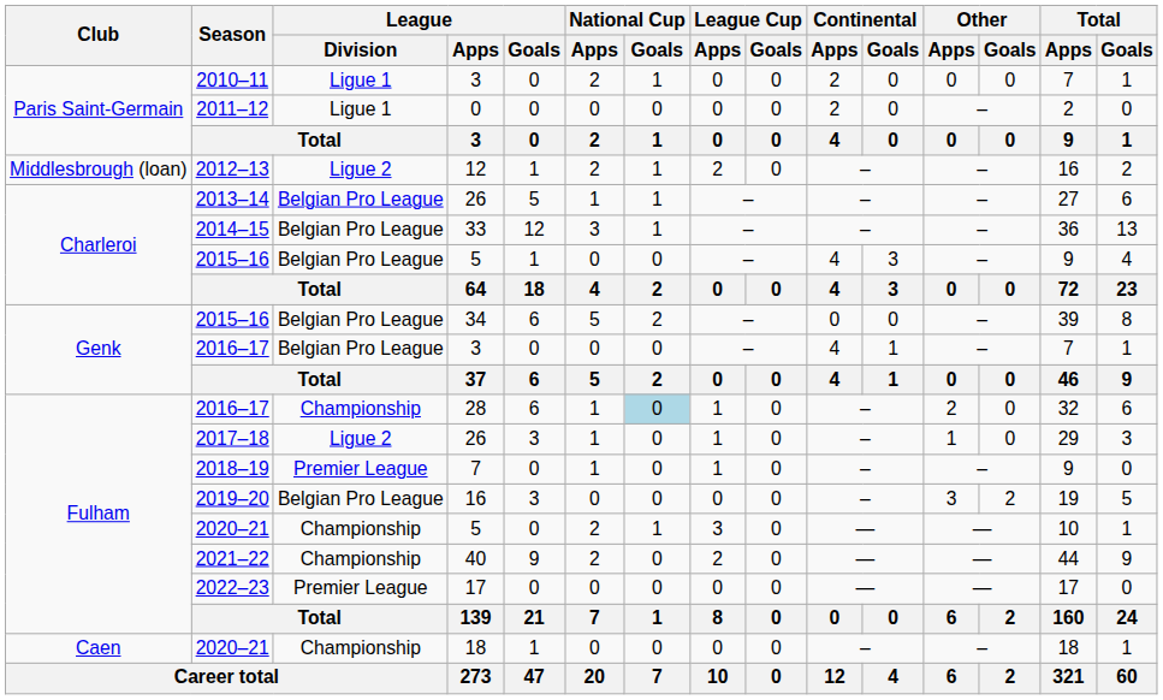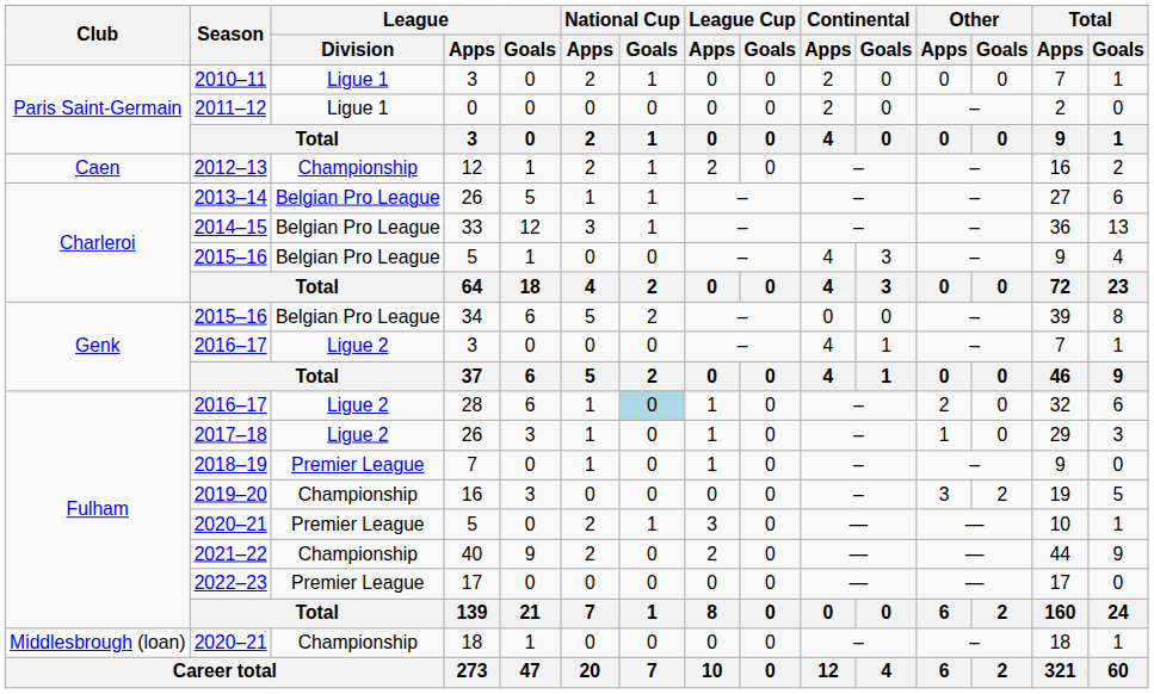 <table class="wikitable" style="text-align:center">
 <tr>
 <th rowspan="2">Club</th>
 <th rowspan="2">Season</th>
 <th colspan="3">League</th>
 <th colspan="2">National Cup</th>
 <th colspan="2">League Cup</th>
 <th colspan="2">Continental</th>
 <th colspan="2">Other</th>
 <th colspan="2">Total</th>
 </tr>
 <tr>
 <th>Division</th>
 <th>Apps</th>
 <th>Goals</th>
 <th>Apps</th>
 <th>Goals</th>
 <th>Apps</th>
 <th>Goals</th>
 <th>Apps</th>
 <th>Goals</th>
 <th>Apps</th>
 <th>Goals</th>
 <th>Apps</th>
 <th>Goals</th>
 </tr>
 <tr>
 <td rowspan="3"><a href='#'>Paris Saint-Germain</a></td>
 <td><a href='#'>2010–11</a></td>
 <td><a href='#'>Ligue 1</a></td>
 <td>3</td>
 <td>0</td>
 <td>2</td>
 <td>1</td>
 <td>0</td>
 <td>0</td>
 <td>2</td>
 <td>0</td>
 <td>0</td>
 <td>0</td>
 <td>7</td>
 <td>1</td>
 </tr>
 <tr>
 <td><a href='#'>2011–12</a></td>
 <td>Ligue 1</td>
 <td>0</td>
 <td>0</td>
 <td>0</td>
 <td>0</td>
 <td>0</td>
 <td>0</td>
 <td>2</td>
 <td>0</td>
 <td colspan="2">–</td>
 <td>2</td>
 <td>0</td>
 </tr>
 <tr>
 <th colspan="2">Total</th>
 <th>3</th>
 <th>0</th>
 <th>2</th>
 <th>1</th>
 <th>0</th>
 <th>0</th>
 <th>4</th>
 <th>0</th>
 <th>0</th>
 <th>0</th>
 <th>9</th>
 <th>1</th>
 </tr>
 <tr>
-<td><a href='#'>Middlesbrough</a> (loan)</td>
+<td><a href='#'>Caen</a></td>
 <td><a href='#'>2012–13</a></td>
-<td><a href='#'>Ligue 2</a></td>
+<td><a href='#'>Championship</a></td>
 <td>12</td>
 <td>1</td>
 <td>2</td>
 <td>1</td>
 <td>2</td>
 <td>0</td>
 <td colspan="2">–</td>
 <td colspan="2">–</td>
 <td>16</td>
 <td>2</td>
 </tr>
 <tr>
 <td rowspan="4"><a href='#'>Charleroi</a></td>
 <td><a href='#'>2013–14</a></td>
 <td><a href='#'>Belgian Pro League</a></td>
 <td>26</td>
 <td>5</td>
 <td>1</td>
 <td>1</td>
 <td colspan="2">–</td>
 <td colspan="2">–</td>
 <td colspan="2">–</td>
 <td>27</td>
 <td>6</td>
 </tr>
 <tr>
 <td><a href='#'>2014–15</a></td>
 <td>Belgian Pro League</td>
 <td>33</td>
 <td>12</td>
 <td>3</td>
 <td>1</td>
 <td colspan="2">–</td>
 <td colspan="2">–</td>
 <td colspan="2">–</td>
 <td>36</td>
 <td>13</td>
 </tr>
 <tr>
 <td><a href='#'>2015–16</a></td>
 <td>Belgian Pro League</td>
 <td>5</td>
 <td>1</td>
 <td>0</td>
 <td>0</td>
 <td colspan="2">–</td>
 <td>4</td>
 <td>3</td>
 <td colspan="2">–</td>
 <td>9</td>
 <td>4</td>
 </tr>
 <tr>
 <th colspan="2">Total</th>
 <th>64</th>
 <th>18</th>
 <th>4</th>
 <th>2</th>
 <th>0</th>
 <th>0</th>
 <th>4</th>
 <th>3</th>
 <th>0</th>
 <th>0</th>
 <th>72</th>
 <th>23</th>
 </tr>
 <tr>
 <td rowspan="3"><a href='#'>Genk</a></td>
 <td><a href='#'>2015–16</a></td>
 <td>Belgian Pro League</td>
 <td>34</td>
 <td>6</td>
 <td>5</td>
 <td>2</td>
 <td colspan="2">–</td>
 <td>0</td>
 <td>0</td>
 <td colspan="2">–</td>
 <td>39</td>
 <td>8</td>
 </tr>
 <tr>
 <td><a href='#'>2016–17</a></td>
-<td>Belgian Pro League</td>
+<td><a href='#'>Ligue 2</a></td>
 <td>3</td>
 <td>0</td>
 <td>0</td>
 <td>0</td>
 <td colspan="2">–</td>
 <td>4</td>
 <td>1</td>
 <td colspan="2">–</td>
 <td>7</td>
 <td>1</td>
 </tr>
 <tr>
 <th colspan="2">Total</th>
 <th>37</th>
 <th>6</th>
 <th>5</th>
 <th>2</th>
 <th>0</th>
 <th>0</th>
 <th>4</th>
 <th>1</th>
 <th>0</th>
 <th>0</th>
 <th>46</th>
 <th>9</th>
 </tr>
 <tr>
 <td rowspan="8"><a href='#'>Fulham</a></td>
 <td><a href='#'>2016–17</a></td>
-<td><a href='#'>Championship</a></td>
+<td><a href='#'>Ligue 2</a></td>
 <td>28</td>
 <td>6</td>
 <td>1</td>
 <td style="background: lightblue;">0</td>
 <td>1</td>
 <td>0</td>
 <td colspan="2">–</td>
 <td>2</td>
 <td>0</td>
 <td>32</td>
 <td>6</td>
 </tr>
 <tr>
 <td><a href='#'>2017–18</a></td>
 <td><a href='#'>Ligue 2</a></td>
 <td>26</td>
 <td>3</td>
 <td>1</td>
 <td>0</td>
 <td>1</td>
 <td>0</td>
 <td colspan="2">–</td>
 <td>1</td>
 <td>0</td>
 <td>29</td>
 <td>3</td>
 </tr>
 <tr>
 <td><a href='#'>2018–19</a></td>
 <td><a href='#'>Premier League</a></td>
 <td>7</td>
 <td>0</td>
 <td>1</td>
 <td>0</td>
 <td>1</td>
 <td>0</td>
 <td colspan="2">–</td>
 <td colspan="2">–</td>
 <td>9</td>
 <td>0</td>
 </tr>
 <tr>
 <td><a href='#'>2019–20</a></td>
-<td>Belgian Pro League</td>
+<td>Championship</td>
 <td>16</td>
 <td>3</td>
 <td>0</td>
 <td>0</td>
 <td>0</td>
 <td>0</td>
 <td colspan="2">–</td>
 <td>3</td>
 <td>2</td>
 <td>19</td>
 <td>5</td>
 </tr>
 <tr>
 <td><a href='#'>2020–21</a></td>
-<td>Championship</td>
+<td>Premier League</td>
 <td>5</td>
 <td>0</td>
 <td>2</td>
 <td>1</td>
 <td>3</td>
 <td>0</td>
 <td colspan="2">—</td>
 <td colspan="2">—</td>
 <td>10</td>
 <td>1</td>
 </tr>
 <tr>
 <td><a href='#'>2021–22</a></td>
 <td>Championship</td>
 <td>40</td>
 <td>9</td>
 <td>2</td>
 <td>0</td>
 <td>2</td>
 <td>0</td>
 <td colspan="2">—</td>
 <td colspan="2">—</td>
 <td>44</td>
 <td>9</td>
 </tr>
 <tr>
 <td><a href='#'>2022–23</a></td>
 <td>Premier League</td>
 <td>17</td>
 <td>0</td>
 <td>0</td>
 <td>0</td>
 <td>0</td>
 <td>0</td>
 <td colspan="2">—</td>
 <td colspan=2>—</td>
 <td>17</td>
 <td>0</td>
 </tr>
 <tr>
 <th colspan="2">Total</th>
 <th>139</th>
 <th>21</th>
 <th>7</th>
 <th>1</th>
 <th>8</th>
 <th>0</th>
 <th>0</th>
 <th>0</th>
 <th>6</th>
 <th>2</th>
 <th>160</th>
 <th>24</th>
 </tr>
 <tr>
-<td><a href='#'>Caen</a></td>
+<td><a href='#'>Middlesbrough</a> (loan)</td>
 <td><a href='#'>2020–21</a></td>
 <td>Championship</td>
 <td>18</td>
 <td>1</td>
 <td>0</td>
 <td>0</td>
 <td>0</td>
 <td>0</td>
 <td colspan="2">–</td>
 <td colspan="2">–</td>
 <td>18</td>
 <td>1</td>
 </tr>
 <tr>
 <th colspan="3">Career total</th>
 <th>273</th>
 <th>47</th>
 <th>20</th>
 <th>7</th>
 <th>10</th>
 <th>0</th>
 <th>12</th>
 <th>4</th>
 <th>6</th>
 <th>2</th>
 <th>321</th>
 <th>60</th>
 </tr>
 </table>
